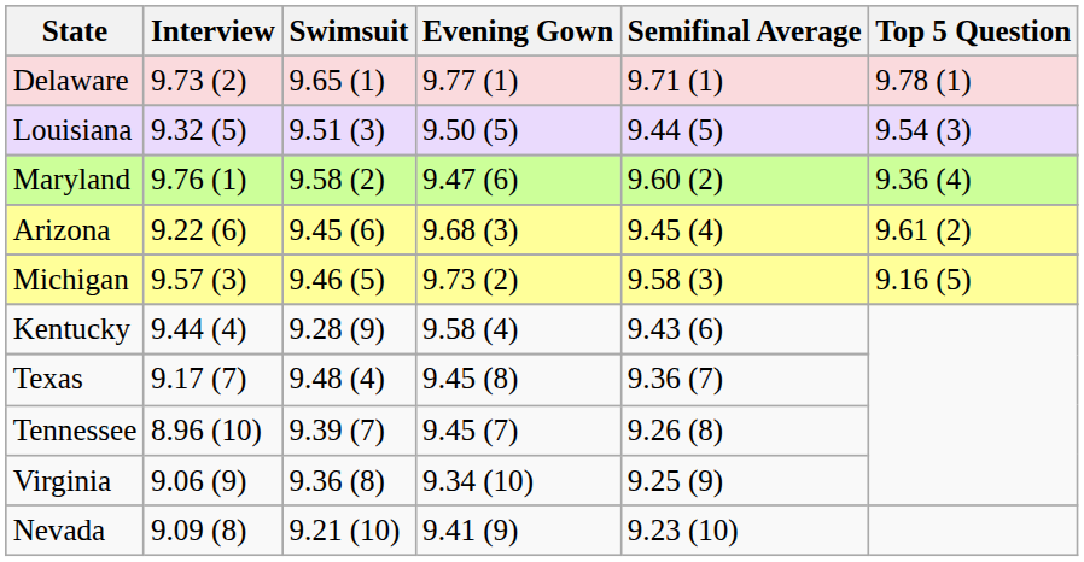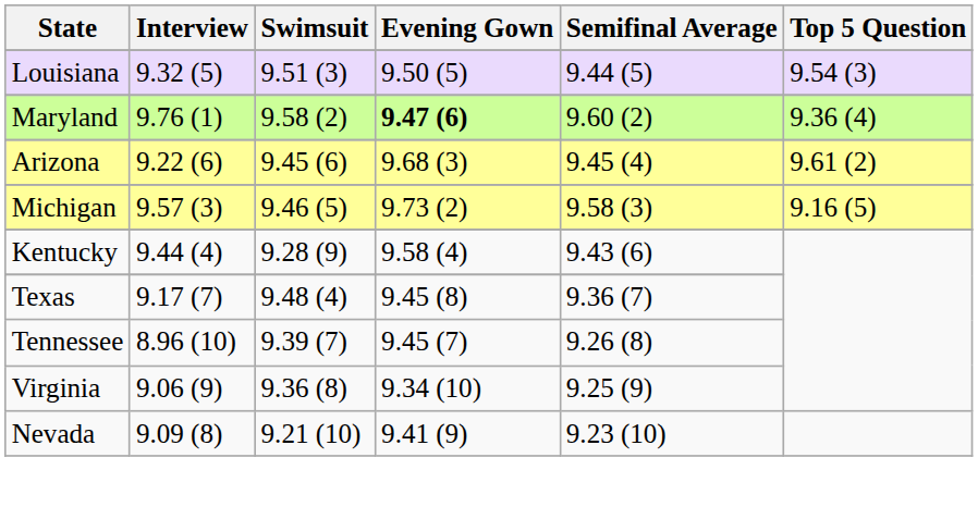 <table class="wikitable sortable collapsible" style="font-size:95%">
 <tr>
 <th width>State</th>
 <th width>Interview</th>
 <th width>Swimsuit</th>
 <th width>Evening Gown</th>
 <th width>Semifinal Average</th>
 <th>Top 5 Question</th>
-</tr>
-<tr style="background-color:#FADADD;">
-<td>Delaware</td>
-<td>9.73 (2)</td>
-<td>9.65 (1)</td>
-<td>9.77 (1)</td>
-<td>9.71 (1)</td>
-<td>9.78 (1)</td>
 </tr>
 <tr>
 </tr>
 <tr style="background-color:#eadafd;">
 <td>Louisiana</td>
 <td>9.32 (5)</td>
 <td>9.51 (3)</td>
 <td>9.50 (5)</td>
 <td>9.44 (5)</td>
 <td>9.54 (3)</td>
 </tr>
 <tr>
 </tr>
 <tr style="background-color:#ccff99;">
 <td>Maryland</td>
 <td>9.76 (1)</td>
 <td>9.58 (2)</td>
-<td>9.47 (6)</td>
+<td><strong>9.47 (6)</strong></td>
 <td>9.60 (2)</td>
 <td>9.36 (4)</td>
 </tr>
 <tr>
 </tr>
 <tr>
 </tr>
 <tr style="background-color:#ffff99;">
 <td>Arizona</td>
 <td>9.22 (6)</td>
 <td>9.45 (6)</td>
 <td>9.68 (3)</td>
 <td>9.45 (4)</td>
 <td>9.61 (2)</td>
 </tr>
 <tr>
 </tr>
 <tr style="background-color:#ffff99;">
 <td>Michigan</td>
 <td>9.57 (3)</td>
 <td>9.46 (5)</td>
 <td>9.73 (2)</td>
 <td>9.58 (3)</td>
 <td>9.16 (5)</td>
 </tr>
 <tr>
 </tr>
 <tr>
 <td>Kentucky</td>
 <td>9.44 (4)</td>
 <td>9.28 (9)</td>
 <td>9.58 (4)</td>
 <td>9.43 (6)</td>
 <td rowspan="5"></td>
 </tr>
 <tr>
 </tr>
 <tr>
 <td>Texas</td>
 <td>9.17 (7)</td>
 <td>9.48 (4)</td>
 <td>9.45 (8)</td>
 <td>9.36 (7)</td>
 </tr>
 <tr>
 <td>Tennessee</td>
 <td>8.96 (10)</td>
 <td>9.39 (7)</td>
 <td>9.45 (7)</td>
 <td>9.26 (8)</td>
 </tr>
 <tr>
 <td>Virginia</td>
 <td>9.06 (9)</td>
 <td>9.36 (8)</td>
 <td>9.34 (10)</td>
 <td>9.25 (9)</td>
 </tr>
 <tr>
 <td>Nevada</td>
 <td>9.09 (8)</td>
 <td>9.21 (10)</td>
 <td>9.41 (9)</td>
 <td>9.23 (10)</td>
 </tr>
 </table>
